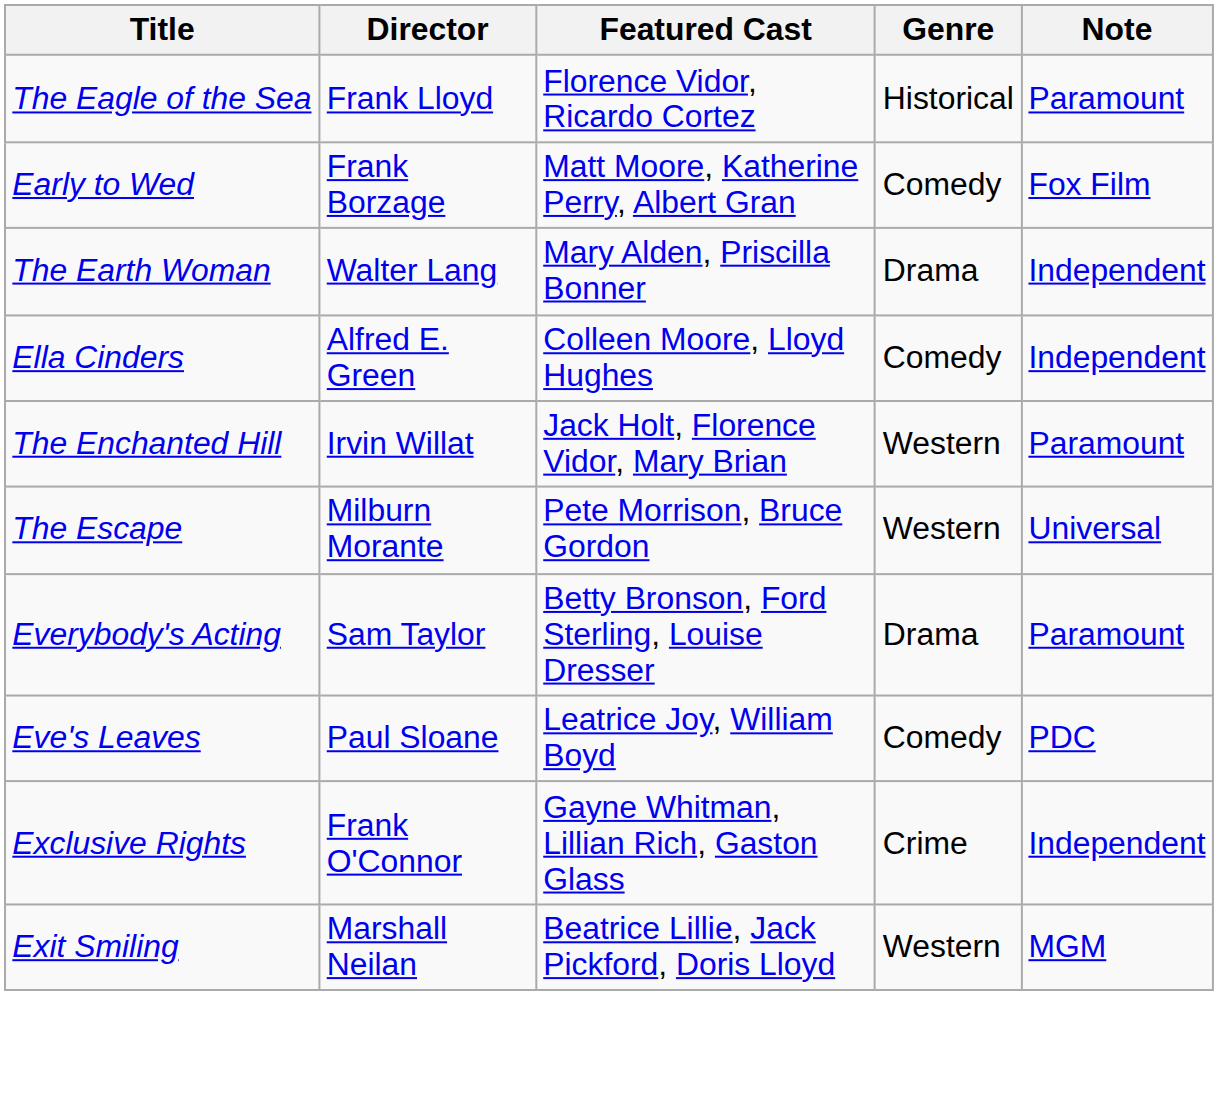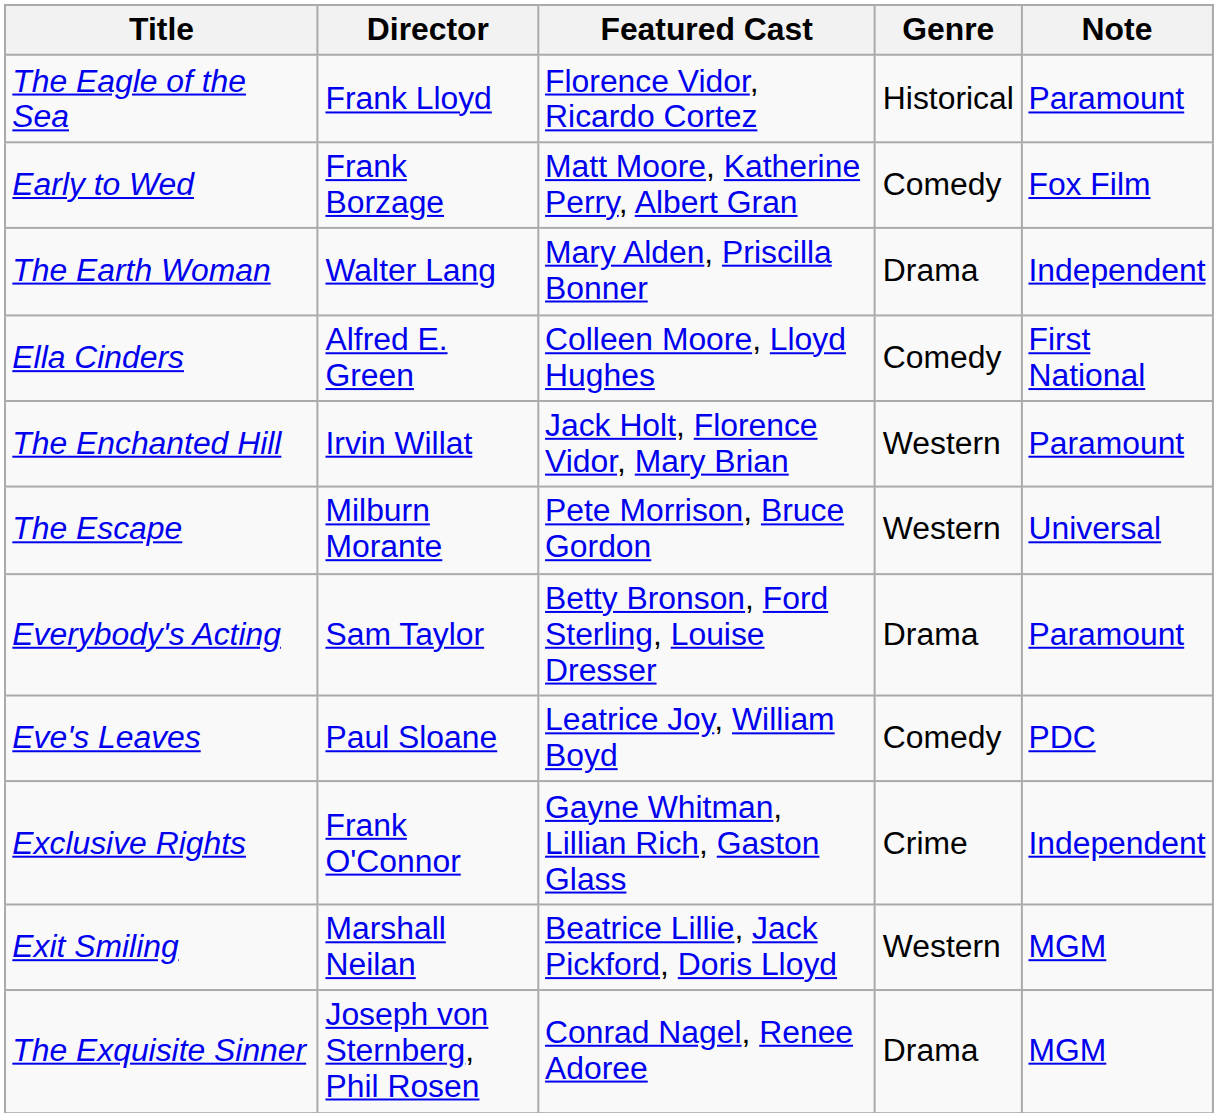 <table class="wikitable">
 <tr>
 <th style="width:30%;">Title</th>
 <th style="width:20%;">Director</th>
 <th style="width:34%;">Featured Cast</th>
 <th style="width:10%;">Genre</th>
 <th style="width:10%;">Note</th>
 </tr>
 <tr>
 <td><em><a href='#'>The Eagle of the Sea</a></em></td>
 <td><a href='#'>Frank Lloyd</a></td>
 <td><a href='#'>Florence Vidor</a>, <a href='#'>Ricardo Cortez</a></td>
 <td>Historical</td>
 <td><a href='#'>Paramount</a></td>
 </tr>
 <tr>
 <td><em><a href='#'>Early to Wed</a></em></td>
 <td><a href='#'>Frank Borzage</a></td>
 <td><a href='#'>Matt Moore</a>, <a href='#'>Katherine Perry</a>, <a href='#'>Albert Gran</a></td>
 <td>Comedy</td>
 <td><a href='#'>Fox Film</a></td>
 </tr>
 <tr>
 <td><em><a href='#'>The Earth Woman</a></em></td>
 <td><a href='#'>Walter Lang</a></td>
 <td><a href='#'>Mary Alden</a>, <a href='#'>Priscilla Bonner</a></td>
 <td>Drama</td>
 <td><a href='#'>Independent</a></td>
 </tr>
 <tr>
 <td><em><a href='#'>Ella Cinders</a></em></td>
 <td><a href='#'>Alfred E. Green</a></td>
 <td><a href='#'>Colleen Moore</a>, <a href='#'>Lloyd Hughes</a></td>
 <td>Comedy</td>
-<td><a href='#'>Independent</a></td>
+<td><a href='#'>First National</a></td>
 </tr>
 <tr>
 <td><em><a href='#'>The Enchanted Hill</a></em></td>
 <td><a href='#'>Irvin Willat</a></td>
 <td><a href='#'>Jack Holt</a>, <a href='#'>Florence Vidor</a>, <a href='#'>Mary Brian</a></td>
 <td>Western</td>
 <td><a href='#'>Paramount</a></td>
 </tr>
 <tr>
 <td><em><a href='#'>The Escape</a></em></td>
 <td><a href='#'>Milburn Morante</a></td>
 <td><a href='#'>Pete Morrison</a>, <a href='#'>Bruce Gordon</a></td>
 <td>Western</td>
 <td><a href='#'>Universal</a></td>
 </tr>
 <tr>
 <td><em><a href='#'>Everybody's Acting</a></em></td>
 <td><a href='#'>Sam Taylor</a></td>
 <td><a href='#'>Betty Bronson</a>, <a href='#'>Ford Sterling</a>, <a href='#'>Louise Dresser</a></td>
 <td>Drama</td>
 <td><a href='#'>Paramount</a></td>
 </tr>
 <tr>
 <td><em><a href='#'>Eve's Leaves</a></em></td>
 <td><a href='#'>Paul Sloane</a></td>
 <td><a href='#'>Leatrice Joy</a>, <a href='#'>William Boyd</a></td>
 <td>Comedy</td>
 <td><a href='#'>PDC</a></td>
 </tr>
 <tr>
 <td><em><a href='#'>Exclusive Rights</a></em></td>
 <td><a href='#'>Frank O'Connor</a></td>
 <td><a href='#'>Gayne Whitman</a>, <a href='#'>Lillian Rich</a>, <a href='#'>Gaston Glass</a></td>
 <td>Crime</td>
 <td><a href='#'>Independent</a></td>
 </tr>
 <tr>
 <td><em><a href='#'>Exit Smiling</a></em></td>
 <td><a href='#'>Marshall Neilan</a></td>
 <td><a href='#'>Beatrice Lillie</a>, <a href='#'>Jack Pickford</a>, <a href='#'>Doris Lloyd</a></td>
 <td>Western</td>
 <td><a href='#'>MGM</a></td>
 </tr>
 <tr>
+<td><em><a href='#'>The Exquisite Sinner</a></em></td>
+<td><a href='#'>Joseph von Sternberg</a>, <a href='#'>Phil Rosen</a></td>
+<td><a href='#'>Conrad Nagel</a>, <a href='#'>Renee Adoree</a></td>
+<td>Drama</td>
+<td><a href='#'>MGM</a></td>
+</tr>
+<tr>
 </tr>
 </table>
